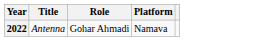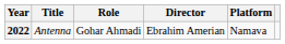 <table class="wikitable plainrowheaders sortable"  style=font-size:100%>
 <tr>
 <th scope="col">Year</th>
 <th scope="col">Title</th>
 <th scope="col">Role</th>
+<th scope="col">Director</th>
 <th scope="col" class="unsortable">Platform</th>
 <th scope="col" class="unsortable"></th>
 </tr>
 <tr>
 <th scope=row>2022</th>
 <td><em>Antenna</em></td>
 <td>Gohar Ahmadi</td>
+<td>Ebrahim Amerian</td>
 <td>Namava</td>
 <td></td>
 </tr>
 </table>
